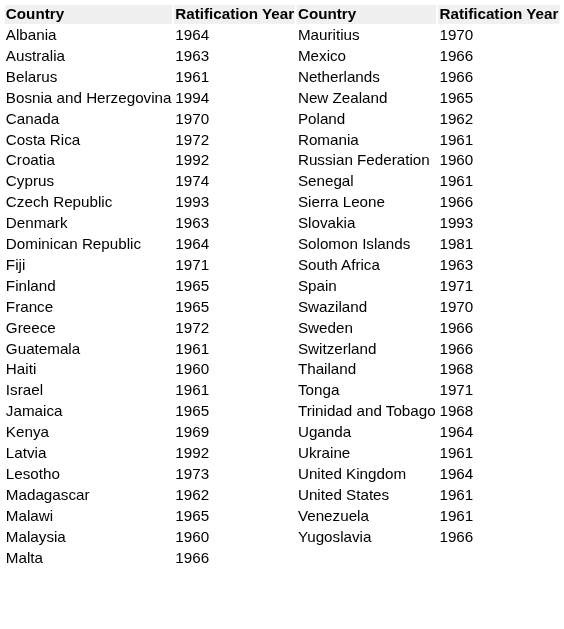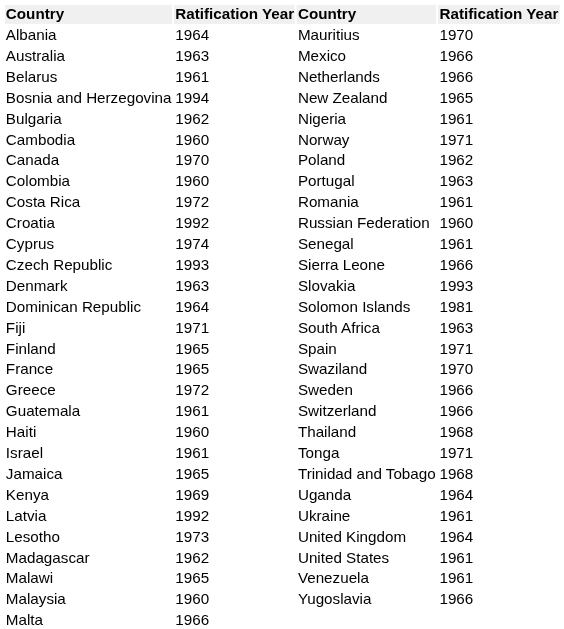 <table>
 <tr style="text-align:left; background:#f0f0f0;">
 <td><strong>Country</strong></td>
 <td><strong>Ratification Year</strong></td>
 <td><strong>Country</strong></td>
 <td><strong>Ratification Year</strong></td>
 </tr>
 <tr>
 <td>Albania</td>
 <td>1964</td>
 <td>Mauritius</td>
 <td>1970</td>
 </tr>
 <tr>
 <td>Australia</td>
 <td>1963</td>
 <td>Mexico</td>
 <td>1966</td>
 </tr>
 <tr>
 <td>Belarus</td>
 <td>1961</td>
 <td>Netherlands</td>
 <td>1966</td>
 </tr>
 <tr>
 <td>Bosnia and Herzegovina</td>
 <td>1994</td>
 <td>New Zealand</td>
 <td>1965</td>
 </tr>
 <tr>
+<td>Bulgaria</td>
+<td>1962</td>
+<td>Nigeria</td>
+<td>1961</td>
+</tr>
+<tr>
+<td>Cambodia</td>
+<td>1960</td>
+<td>Norway</td>
+<td>1971</td>
+</tr>
+<tr>
 <td>Canada</td>
 <td>1970</td>
 <td>Poland</td>
 <td>1962</td>
+</tr>
+<tr>
+<td>Colombia</td>
+<td>1960</td>
+<td>Portugal</td>
+<td>1963</td>
 </tr>
 <tr>
 <td>Costa Rica</td>
 <td>1972</td>
 <td>Romania</td>
 <td>1961</td>
 </tr>
 <tr>
 <td>Croatia</td>
 <td>1992</td>
 <td>Russian Federation</td>
 <td>1960</td>
 </tr>
 <tr>
 <td>Cyprus</td>
 <td>1974</td>
 <td>Senegal</td>
 <td>1961</td>
 </tr>
 <tr>
 <td>Czech Republic</td>
 <td>1993</td>
 <td>Sierra Leone</td>
 <td>1966</td>
 </tr>
 <tr>
 <td>Denmark</td>
 <td>1963</td>
 <td>Slovakia</td>
 <td>1993</td>
 </tr>
 <tr>
 <td>Dominican Republic</td>
 <td>1964</td>
 <td>Solomon Islands</td>
 <td>1981</td>
 </tr>
 <tr>
 <td>Fiji</td>
 <td>1971</td>
 <td>South Africa</td>
 <td>1963</td>
 </tr>
 <tr>
 <td>Finland</td>
 <td>1965</td>
 <td>Spain</td>
 <td>1971</td>
 </tr>
 <tr>
 <td>France</td>
 <td>1965</td>
 <td>Swaziland</td>
 <td>1970</td>
 </tr>
 <tr>
 <td>Greece</td>
 <td>1972</td>
 <td>Sweden</td>
 <td>1966</td>
 </tr>
 <tr>
 <td>Guatemala</td>
 <td>1961</td>
 <td>Switzerland</td>
 <td>1966</td>
 </tr>
 <tr>
 <td>Haiti</td>
 <td>1960</td>
 <td>Thailand</td>
 <td>1968</td>
 </tr>
 <tr>
 <td>Israel</td>
 <td>1961</td>
 <td>Tonga</td>
 <td>1971</td>
 </tr>
 <tr>
 <td>Jamaica</td>
 <td>1965</td>
 <td>Trinidad and Tobago</td>
 <td>1968</td>
 </tr>
 <tr>
 <td>Kenya</td>
 <td>1969</td>
 <td>Uganda</td>
 <td>1964</td>
 </tr>
 <tr>
 <td>Latvia</td>
 <td>1992</td>
 <td>Ukraine</td>
 <td>1961</td>
 </tr>
 <tr>
 <td>Lesotho</td>
 <td>1973</td>
 <td>United Kingdom</td>
 <td>1964</td>
 </tr>
 <tr>
 <td>Madagascar</td>
 <td>1962</td>
 <td>United States</td>
 <td>1961</td>
 </tr>
 <tr>
 <td>Malawi</td>
 <td>1965</td>
 <td>Venezuela</td>
 <td>1961</td>
 </tr>
 <tr>
 <td>Malaysia</td>
 <td>1960</td>
 <td>Yugoslavia</td>
 <td>1966</td>
 </tr>
 <tr>
 <td>Malta</td>
 <td>1966</td>
 <td></td>
 <td></td>
 </tr>
 <tr>
 <td></td>
 </tr>
 </table>
